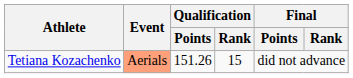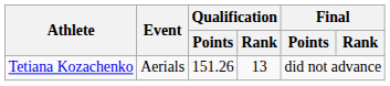 <table class="wikitable" style="font-size:90%">
 <tr>
 <th rowspan="2">Athlete</th>
 <th rowspan="2">Event</th>
 <th colspan="2">Qualification</th>
 <th colspan="2">Final</th>
 </tr>
 <tr>
 <th>Points</th>
 <th>Rank</th>
 <th>Points</th>
 <th>Rank</th>
 </tr>
 <tr>
 <td><a href='#'>Tetiana Kozachenko</a></td>
-<td style="background: lightsalmon;">Aerials</td>
+<td>Aerials</td>
 <td align="center">151.26</td>
-<td align="center">15</td>
+<td align="center">13</td>
 <td colspan="2">did not advance</td>
 </tr>
 </table>
